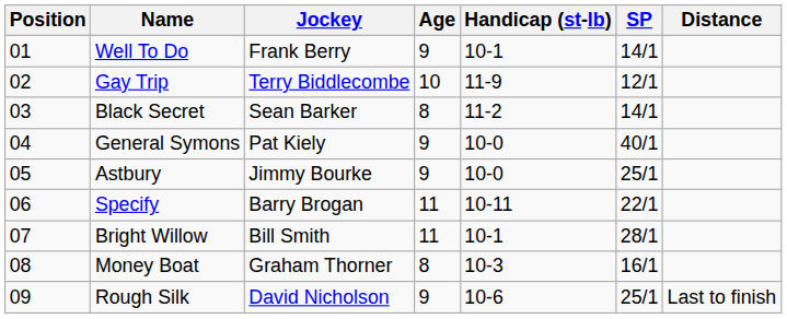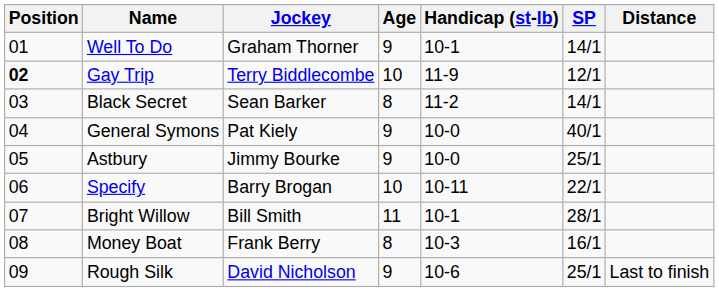 <table class="wikitable sortable">
 <tr>
 <th>Position</th>
 <th>Name</th>
 <th><a href='#'>Jockey</a></th>
 <th>Age</th>
 <th>Handicap (<a href='#'>st</a>-<a href='#'>lb</a>)</th>
 <th><a href='#'>SP</a></th>
 <th>Distance</th>
 </tr>
 <tr>
 <td>01</td>
 <td><a href='#'>Well To Do</a></td>
-<td>Frank Berry</td>
+<td>Graham Thorner</td>
 <td>9</td>
 <td>10-1</td>
 <td>14/1</td>
 <td></td>
 </tr>
 <tr>
-<td>02</td>
+<td><strong>02</strong></td>
 <td><a href='#'>Gay Trip</a></td>
 <td><a href='#'>Terry Biddlecombe</a></td>
 <td>10</td>
 <td>11-9</td>
 <td>12/1</td>
 <td></td>
 </tr>
 <tr>
 <td>03</td>
 <td>Black Secret</td>
 <td>Sean Barker</td>
 <td>8</td>
 <td>11-2</td>
 <td>14/1</td>
 <td></td>
 </tr>
 <tr>
 <td>04</td>
 <td>General Symons</td>
 <td>Pat Kiely</td>
 <td>9</td>
 <td>10-0</td>
 <td>40/1</td>
 <td></td>
 </tr>
 <tr>
 <td>05</td>
 <td>Astbury</td>
 <td>Jimmy Bourke</td>
 <td>9</td>
 <td>10-0</td>
 <td>25/1</td>
 <td></td>
 </tr>
 <tr>
 <td>06</td>
 <td><a href='#'>Specify</a></td>
 <td>Barry Brogan</td>
-<td>11</td>
+<td>10</td>
 <td>10-11</td>
 <td>22/1</td>
 <td></td>
 </tr>
 <tr>
 <td>07</td>
 <td>Bright Willow</td>
 <td>Bill Smith</td>
 <td>11</td>
 <td>10-1</td>
 <td>28/1</td>
 <td></td>
 </tr>
 <tr>
 <td>08</td>
 <td>Money Boat</td>
-<td>Graham Thorner</td>
+<td>Frank Berry</td>
 <td>8</td>
 <td>10-3</td>
 <td>16/1</td>
 <td></td>
 </tr>
 <tr>
 <td>09</td>
 <td>Rough Silk</td>
 <td><a href='#'>David Nicholson</a></td>
 <td>9</td>
 <td>10-6</td>
 <td>25/1</td>
 <td>Last to finish</td>
 </tr>
 </table>
